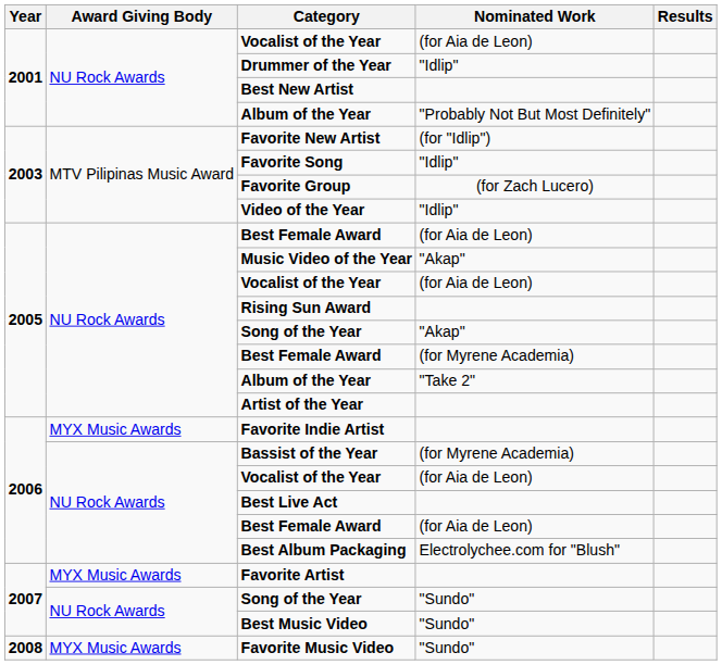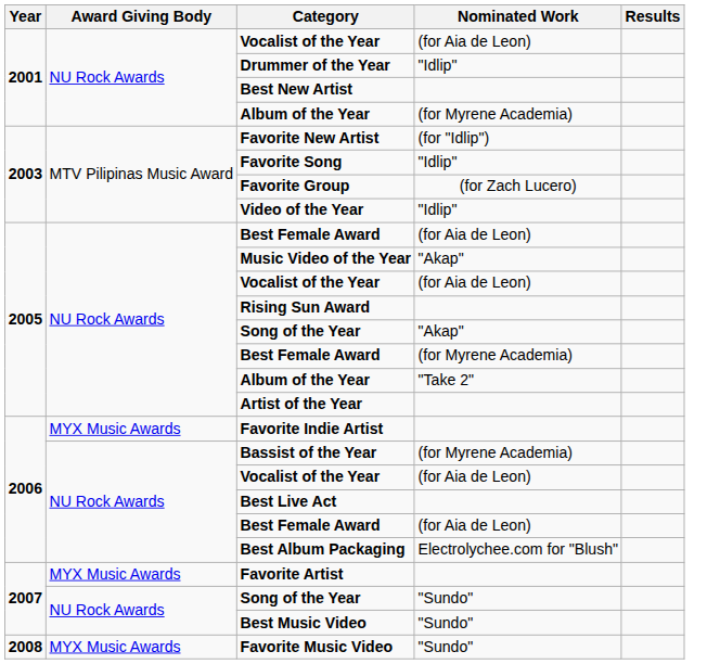 <table class="wikitable">
 <tr>
 <th>Year</th>
 <th>Award Giving Body</th>
 <th>Category</th>
 <th>Nominated Work</th>
 <th>Results</th>
 </tr>
 <tr>
 <td rowspan=4><strong>2001</strong></td>
 <td rowspan=4><a href='#'>NU Rock Awards</a></td>
 <td><strong>Vocalist of the Year</strong></td>
 <td>(for Aia de Leon)</td>
 <td></td>
 </tr>
 <tr>
 <td><strong>Drummer of the Year</strong></td>
 <td>"Idlip"</td>
 <td></td>
 </tr>
 <tr>
 <td><strong>Best New Artist</strong></td>
 <td></td>
 <td></td>
 </tr>
 <tr>
 <td><strong>Album of the Year</strong></td>
-<td>"Probably Not But Most Definitely"</td>
+<td>(for Myrene Academia)</td>
 <td></td>
 </tr>
 <tr>
 <td rowspan=4><strong>2003</strong></td>
 <td rowspan=4>MTV Pilipinas Music Award</td>
 <td><strong>Favorite New Artist</strong></td>
 <td>(for "Idlip")</td>
 <td></td>
 </tr>
 <tr>
 <td><strong>Favorite Song</strong></td>
 <td>"Idlip"</td>
 <td></td>
 </tr>
 <tr>
 <td><strong>Favorite Group</strong></td>
 <td align=center>(for Zach Lucero)</td>
 <td></td>
 </tr>
 <tr>
 <td><strong>Video of the Year</strong></td>
 <td>"Idlip"</td>
 <td></td>
 </tr>
 <tr>
 <td rowspan=8><strong>2005</strong></td>
 <td rowspan=8><a href='#'>NU Rock Awards</a></td>
 <td><strong>Best Female Award</strong></td>
 <td>(for Aia de Leon)</td>
 <td></td>
 </tr>
 <tr>
 <td><strong>Music Video of the Year</strong></td>
 <td>"Akap"</td>
 <td></td>
 </tr>
 <tr>
 <td><strong>Vocalist of the Year</strong></td>
 <td>(for Aia de Leon)</td>
 <td></td>
 </tr>
 <tr>
 <td><strong>Rising Sun Award</strong></td>
 <td></td>
 <td></td>
 </tr>
 <tr>
 <td><strong>Song of the Year</strong></td>
 <td>"Akap"</td>
 <td></td>
 </tr>
 <tr>
 <td><strong>Best Female Award</strong></td>
 <td>(for Myrene Academia)</td>
 <td></td>
 </tr>
 <tr>
 <td><strong>Album of the Year</strong></td>
 <td>"Take 2"</td>
 <td></td>
 </tr>
 <tr>
 <td><strong>Artist of the Year</strong></td>
 <td></td>
 <td></td>
 </tr>
 <tr>
 <td rowspan=6><strong>2006</strong></td>
 <td><a href='#'>MYX Music Awards</a></td>
 <td><strong>Favorite Indie Artist</strong></td>
 <td></td>
 <td></td>
 </tr>
 <tr>
 <td rowspan=5><a href='#'>NU Rock Awards</a></td>
 <td><strong>Bassist of the Year</strong></td>
 <td>(for Myrene Academia)</td>
 <td></td>
 </tr>
 <tr>
 <td><strong>Vocalist of the Year</strong></td>
 <td>(for Aia de Leon)</td>
 <td></td>
 </tr>
 <tr>
 <td><strong>Best Live Act</strong></td>
 <td></td>
 <td></td>
 </tr>
 <tr>
 <td><strong>Best Female Award</strong></td>
 <td>(for Aia de Leon)</td>
 <td></td>
 </tr>
 <tr>
 <td><strong>Best Album Packaging</strong></td>
 <td>Electrolychee.com for "Blush"</td>
 <td></td>
 </tr>
 <tr>
 <td rowspan=3><strong>2007</strong></td>
 <td><a href='#'>MYX Music Awards</a></td>
 <td><strong>Favorite Artist</strong></td>
 <td></td>
 <td></td>
 </tr>
 <tr>
 <td rowspan=2><a href='#'>NU Rock Awards</a></td>
 <td><strong>Song of the Year</strong></td>
 <td>"Sundo"</td>
 <td></td>
 </tr>
 <tr>
 <td><strong>Best Music Video</strong></td>
 <td>"Sundo"</td>
 <td></td>
 </tr>
 <tr>
 <td><strong>2008</strong></td>
 <td><a href='#'>MYX Music Awards</a></td>
 <td><strong>Favorite Music Video</strong></td>
 <td>"Sundo"</td>
 <td></td>
 </tr>
 </table>
